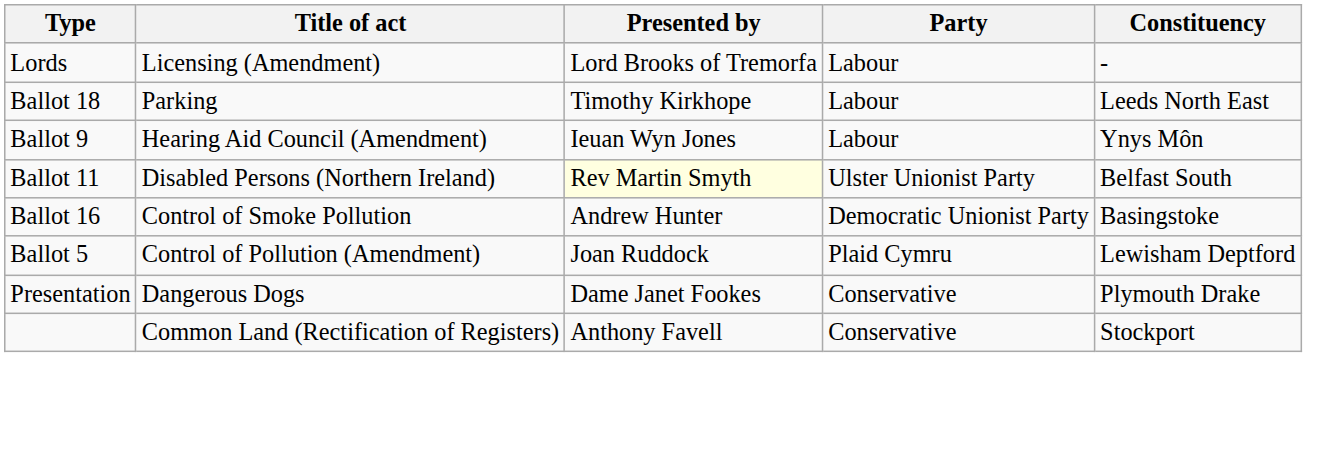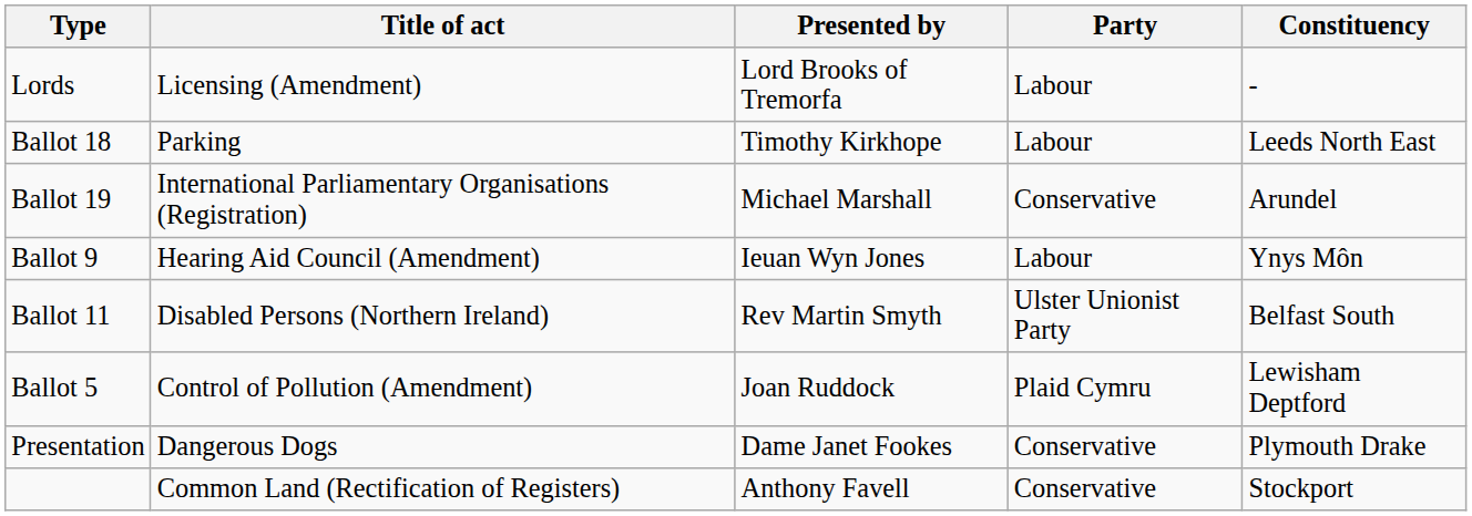 <table class="wikitable">
 <tr>
 <th>Type</th>
 <th>Title of act</th>
 <th>Presented by</th>
 <th>Party</th>
 <th>Constituency</th>
 </tr>
 <tr |->
 <td>Lords</td>
 <td>Licensing (Amendment)</td>
 <td>Lord Brooks of Tremorfa</td>
 <td>Labour</td>
 <td>-</td>
 </tr>
 <tr>
 <td>Ballot 18</td>
 <td>Parking</td>
 <td>Timothy Kirkhope</td>
 <td>Labour</td>
 <td>Leeds North East</td>
 </tr>
 <tr>
+<td>Ballot 19</td>
+<td>International Parliamentary Organisations (Registration)</td>
+<td>Michael Marshall</td>
+<td>Conservative</td>
+<td>Arundel</td>
+</tr>
+<tr>
 <td>Ballot 9</td>
 <td>Hearing Aid Council (Amendment)</td>
 <td>Ieuan Wyn Jones</td>
 <td>Labour</td>
 <td>Ynys Môn</td>
 </tr>
 <tr>
 <td>Ballot 11</td>
 <td>Disabled Persons (Northern Ireland)</td>
-<td style="background: lightyellow;">Rev Martin Smyth</td>
+<td>Rev Martin Smyth</td>
 <td>Ulster Unionist Party</td>
 <td>Belfast South</td>
-</tr>
-<tr>
-<td>Ballot 16</td>
-<td>Control of Smoke Pollution</td>
-<td>Andrew Hunter</td>
-<td>Democratic Unionist Party</td>
-<td>Basingstoke</td>
 </tr>
 <tr>
 <td>Ballot 5</td>
 <td>Control of Pollution (Amendment)</td>
 <td>Joan Ruddock</td>
 <td>Plaid Cymru</td>
 <td>Lewisham Deptford</td>
 </tr>
 <tr>
 <td>Presentation</td>
 <td>Dangerous Dogs</td>
 <td>Dame Janet Fookes</td>
 <td>Conservative</td>
 <td>Plymouth Drake</td>
 </tr>
 <tr>
 <td></td>
 <td>Common Land (Rectification of Registers)</td>
 <td>Anthony Favell</td>
 <td>Conservative</td>
 <td>Stockport</td>
 </tr>
 </table>
